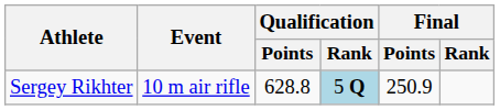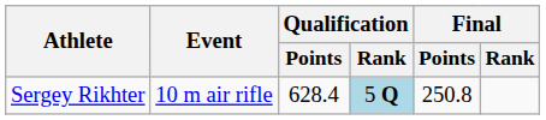 <table class="wikitable" style="font-size:90%">
 <tr>
 <th rowspan="2">Athlete</th>
 <th rowspan="2">Event</th>
 <th colspan=2>Qualification</th>
 <th colspan=2>Final</th>
 </tr>
 <tr style="font-size:95%">
 <th>Points</th>
 <th>Rank</th>
 <th>Points</th>
 <th>Rank</th>
 </tr>
 <tr align=center>
 <td align=left><a href='#'>Sergey Rikhter</a></td>
 <td align=left><a href='#'>10 m air rifle</a></td>
-<td>628.8</td>
+<td>628.4</td>
 <td style="background: lightblue;">5 <strong>Q</strong></td>
-<td>250.9</td>
+<td>250.8</td>
 <td></td>
 </tr>
 </table>
